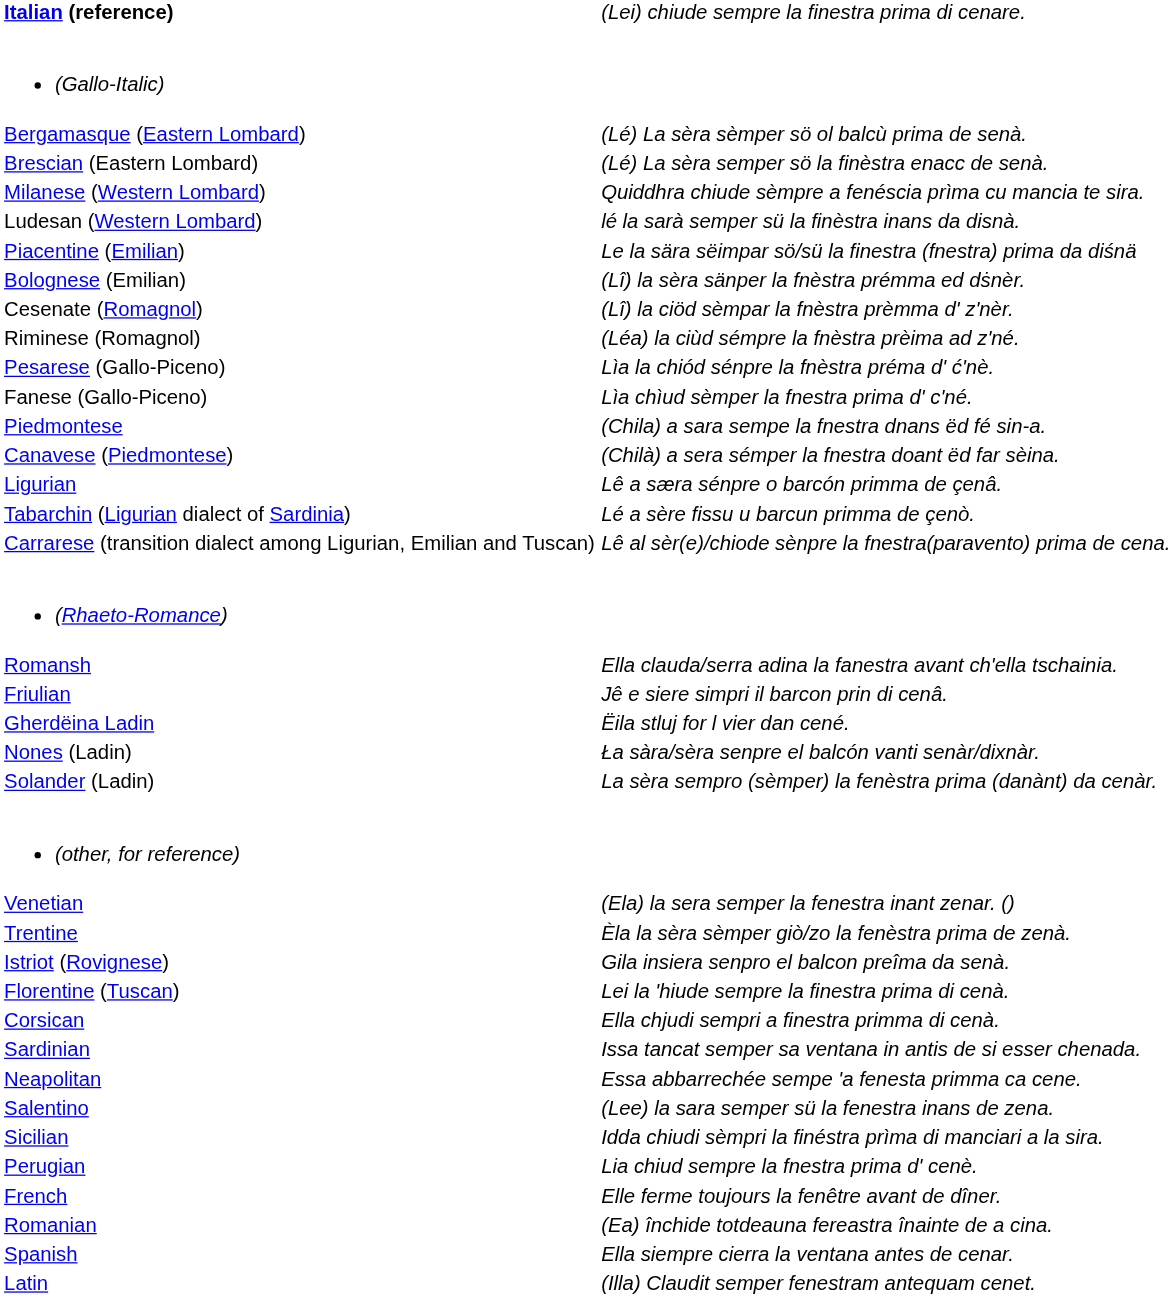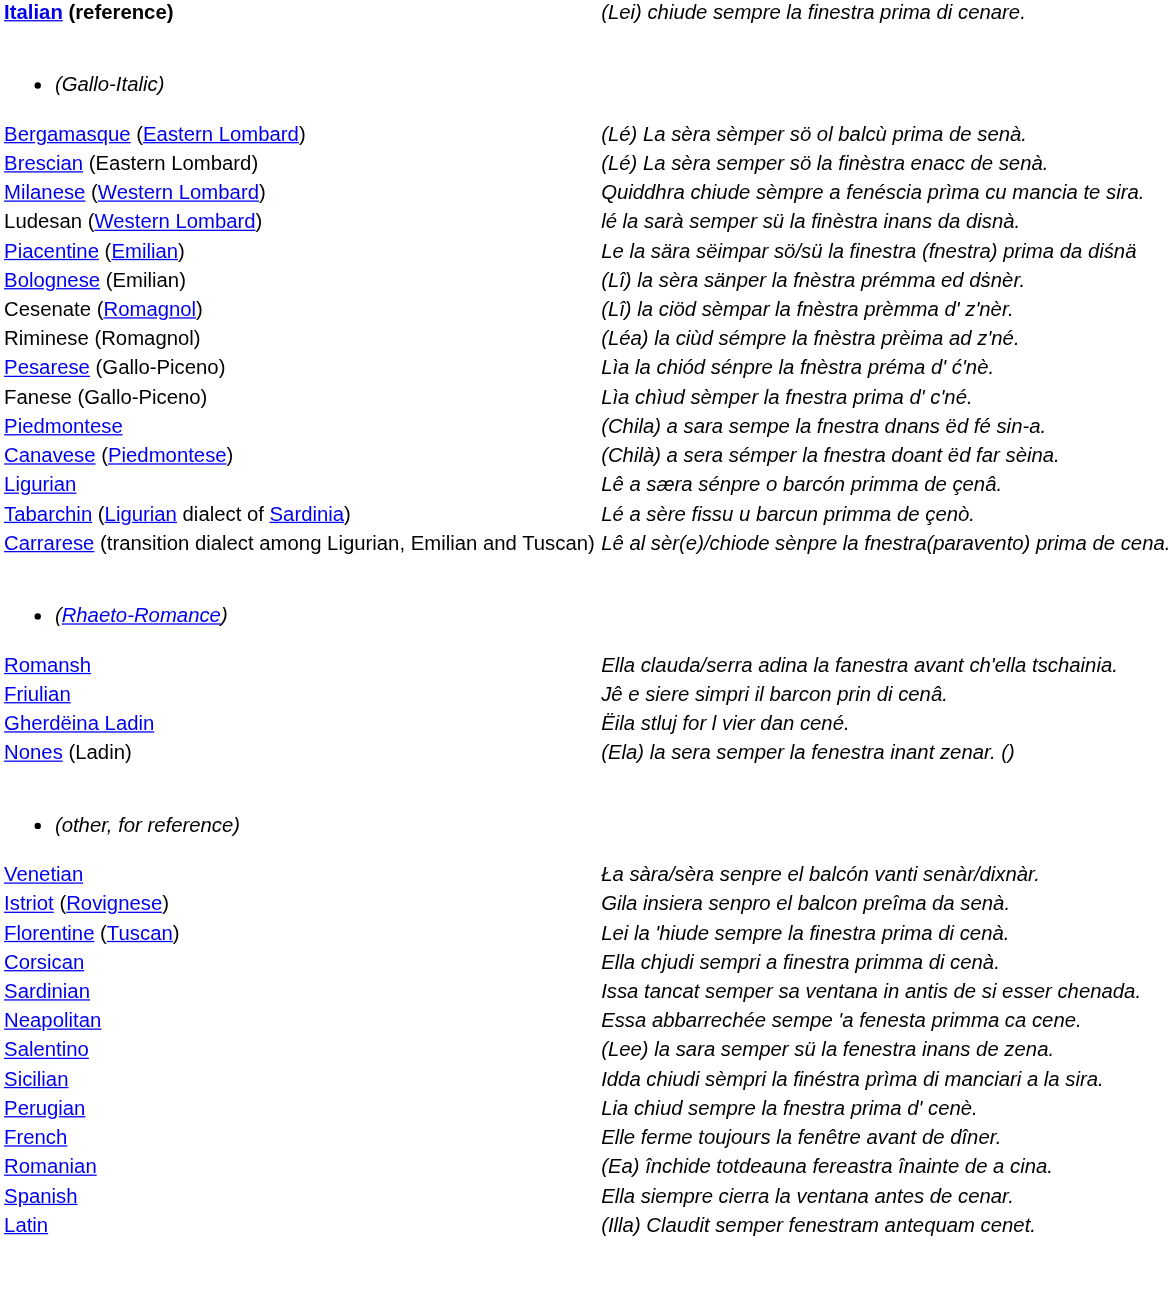 <table cellspacing="3px">
 <tr>
 <td><strong><a href='#'>Italian</a> (reference)</strong></td>
 <td><em>(Lei) chiude sempre la finestra prima di cenare.</em></td>
 </tr>
 <tr>
 <td rawspan= 2><br><ul><li><em>(Gallo-Italic)</em></li></ul></td>
 </tr>
 <tr>
 <td><a href='#'>Bergamasque</a> (<a href='#'>Eastern Lombard</a>)</td>
 <td><em>(Lé) La sèra sèmper sö ol balcù prima de senà.</em></td>
 </tr>
 <tr>
 <td><a href='#'>Brescian</a> (Eastern Lombard)</td>
 <td><em>(Lé) La sèra semper sö la finèstra enacc de senà.</em></td>
 </tr>
 <tr>
 <td><a href='#'>Milanese</a> (<a href='#'>Western Lombard</a>)</td>
 <td><em>Quiddhra chiude sèmpre a fenéscia prìma cu mancia te sira.</em></td>
 </tr>
 <tr>
 <td>Ludesan (<a href='#'>Western Lombard</a>)</td>
 <td><em>lé la sarà semper sü la finèstra inans da disnà.</em></td>
 </tr>
 <tr>
 <td><a href='#'>Piacentine</a> (<a href='#'>Emilian</a>)</td>
 <td><em>Le la sära sëimpar sö/sü la finestra (fnestra) prima da diśnä</em></td>
 </tr>
 <tr>
 <td><a href='#'>Bolognese</a> (Emilian)</td>
 <td><em>(Lî) la sèra sänper la fnèstra prémma ed dṡnèr.</em></td>
 </tr>
 <tr>
 <td>Cesenate (<a href='#'>Romagnol</a>)</td>
 <td><em>(Lî) la ciöd sèmpar la fnèstra prèmma d' z'nèr.</em></td>
 </tr>
 <tr>
 <td>Riminese (Romagnol)</td>
 <td><em>	(Léa) la ciùd sémpre la fnèstra prèima ad z'né.</em></td>
 </tr>
 <tr>
 <td><a href='#'>Pesarese</a> (Gallo-Piceno)</td>
 <td><em>Lìa la chiód sénpre la fnèstra préma d' ć'nè.</em></td>
 </tr>
 <tr>
 <td>Fanese (Gallo-Piceno)</td>
 <td><em>Lìa chìud sèmper la fnestra prima d' c'né.</em></td>
 </tr>
 <tr>
 <td><a href='#'>Piedmontese</a></td>
 <td><em>(Chila) a sara sempe la fnestra dnans ëd fé sin-a.</em></td>
 </tr>
 <tr>
 <td><a href='#'>Canavese</a> (<a href='#'>Piedmontese</a>)</td>
 <td><em>(Chilà) a sera sémper la fnestra doant ëd far sèina.</em></td>
 </tr>
 <tr>
 <td><a href='#'>Ligurian</a></td>
 <td><em>Lê a særa sénpre o barcón primma de çenâ.</em></td>
 </tr>
 <tr>
 <td><a href='#'>Tabarchin</a> (<a href='#'>Ligurian</a> dialect of <a href='#'>Sardinia</a>)</td>
 <td><em>Lé a sère fissu u barcun primma de çenò. </em></td>
 </tr>
 <tr>
 <td><a href='#'>Carrarese</a> (transition dialect among Ligurian, Emilian and Tuscan)</td>
 <td><em>Lê al sèr(e)/chiode sènpre la fnestra(paravento) prima de cena.</em></td>
 </tr>
 <tr>
 <td rawspan= 2><br><ul><li><em>(<a href='#'>Rhaeto-Romance</a>)</em></li></ul></td>
 </tr>
 <tr>
 <td><a href='#'>Romansh</a></td>
 <td><em>Ella clauda/serra adina la fanestra avant ch'ella tschainia.</em></td>
 </tr>
 <tr>
 <td><a href='#'>Friulian</a></td>
 <td><em>Jê e siere simpri il barcon prin di cenâ.</em></td>
 </tr>
 <tr>
 <td><a href='#'>Gherdëina Ladin</a></td>
 <td><em>Ëila stluj for l vier dan cené.</em></td>
 </tr>
 <tr>
 <td><a href='#'>Nones</a> (Ladin)</td>
-<td><em>Ła sàra/sèra senpre el balcón vanti senàr/dixnàr.</em></td>
-</tr>
-<tr>
-<td><a href='#'>Solander</a> (Ladin)</td>
-<td><em>La sèra sempro (sèmper) la fenèstra prima (danànt) da cenàr.</em></td>
+<td><em>(Ela) la sera semper la fenestra inant zenar. ()</em></td>
 </tr>
 <tr>
 <td rawspan= 2><br><ul><li><em>(other, for reference)</em></li></ul></td>
 </tr>
 <tr>
 <td><a href='#'>Venetian</a></td>
-<td><em>(Ela) la sera semper la fenestra inant zenar. ()</em></td>
-</tr>
-<tr>
-<td><a href='#'>Trentine</a></td>
-<td><em>Èla la sèra sèmper giò/zo la fenèstra prima de zenà.</em></td>
+<td><em>Ła sàra/sèra senpre el balcón vanti senàr/dixnàr.</em></td>
 </tr>
 <tr>
 <td><a href='#'>Istriot</a> (<a href='#'>Rovignese</a>)</td>
 <td><em>Gila insiera senpro el balcon preîma da senà.</em></td>
 </tr>
 <tr>
 <td><a href='#'>Florentine</a> (<a href='#'>Tuscan</a>)</td>
 <td><em>Lei la 'hiude sempre la finestra prima di cenà.</em></td>
 </tr>
 <tr>
 <td><a href='#'>Corsican</a></td>
 <td><em>Ella chjudi sempri a finestra primma di cenà.</em></td>
 </tr>
 <tr>
 <td><a href='#'>Sardinian</a></td>
 <td><em>Issa tancat semper sa ventana in antis de si esser chenada.</em></td>
 </tr>
 <tr>
 <td><a href='#'>Neapolitan</a></td>
 <td><em>Essa abbarrechée sempe 'a fenesta primma ca cene.</em></td>
 </tr>
 <tr>
 <td><a href='#'>Salentino</a></td>
 <td><em>(Lee) la sara semper sü la fenestra inans de zena.</em></td>
 </tr>
 <tr>
 <td><a href='#'>Sicilian</a></td>
 <td><em>Idda chiudi sèmpri la finéstra prìma di manciari a la sira.</em></td>
 </tr>
 <tr>
 <td><a href='#'>Perugian</a></td>
 <td><em>Lia chiud sempre la fnestra prima d' cenè.</em></td>
 </tr>
 <tr>
 <td><a href='#'>French</a></td>
 <td><em>Elle ferme toujours la fenêtre avant de dîner. </em></td>
 </tr>
 <tr>
 <td><a href='#'>Romanian</a></td>
 <td><em>(Ea) închide totdeauna fereastra înainte de a cina.</em></td>
 </tr>
 <tr>
 <td><a href='#'>Spanish</a></td>
 <td><em>Ella siempre cierra la ventana antes de cenar.</em></td>
 </tr>
 <tr>
 <td><a href='#'>Latin</a></td>
 <td><em>(Illa) Claudit semper fenestram antequam cenet.</em></td>
 </tr>
 </table>
